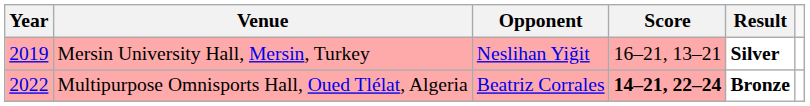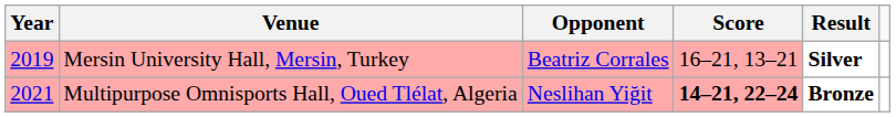 <table class="sortable wikitable" style="font-size: 90%">
 <tr>
 <th>Year</th>
 <th>Venue</th>
 <th>Opponent</th>
 <th>Score</th>
 <th>Result</th>
 </tr>
 <tr style="background:#FFAAAA">
 <td align="center"><a href='#'>2019</a></td>
 <td align="left">Mersin University Hall, <a href='#'>Mersin</a>, Turkey</td>
-<td align="left"> <a href='#'>Neslihan Yiğit</a></td>
+<td align="left"> <a href='#'>Beatriz Corrales</a></td>
 <td align="left">16–21, 13–21</td>
 <td style="text-align:left; background:white"> <strong>Silver</strong></td>
 <td style="text-align:center; background:white"></td>
 </tr>
 <tr style="background:#FFAAAA">
-<td align="center"><a href='#'>2022</a></td>
+<td align="center"><a href='#'>2021</a></td>
 <td align="left">Multipurpose Omnisports Hall, <a href='#'>Oued Tlélat</a>, Algeria</td>
-<td align="left"> <a href='#'>Beatriz Corrales</a></td>
+<td align="left"> <a href='#'>Neslihan Yiğit</a></td>
 <td align="left"><strong>14–21, 22–24</strong></td>
 <td style="text-align:left; background:white"> <strong>Bronze</strong></td>
 <td style="text-align:center; background:white"></td>
 </tr>
 </table>
